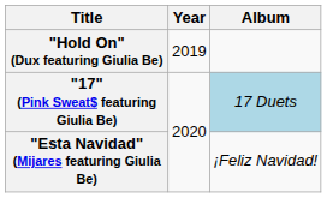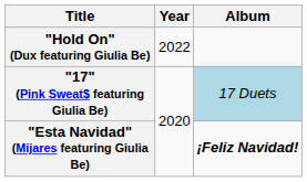 <table class="wikitable plainrowheaders" style="text-align:center;">
 <tr>
 <th scope="col" style="width:10em;">Title</th>
 <th scope="col">Year</th>
 <th scope="col">Album</th>
 </tr>
 <tr>
 <th scope="row">"Hold On"<br><small>(Dux featuring Giulia Be)</small></th>
-<td>2019</td>
+<td>2022</td>
 <td></td>
 </tr>
 <tr>
 <th scope="row">"17"<br><small>(<a href='#'>Pink Sweat$</a> featuring Giulia Be)</small></th>
 <td rowspan="2">2020</td>
 <td style="background: lightblue;"><em>17 Duets</em></td>
 </tr>
 <tr>
 <th scope="row">"Esta Navidad"<br><small>(<a href='#'>Mijares</a> featuring Giulia Be)</small></th>
-<td><em>¡Feliz Navidad!</em></td>
+<td><strong><em>¡Feliz Navidad!</em></strong></td>
 </tr>
 </table>
